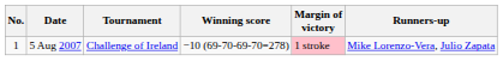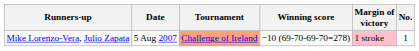 <table class="wikitable" style="font-size:95%;">
 <tr>
-<th>No.</th>
+<th>Runners-up</th>
 <th>Date</th>
 <th>Tournament</th>
 <th>Winning score</th>
 <th>Margin of<br>victory</th>
-<th>Runners-up</th>
+<th>No.</th>
 </tr>
 <tr>
-<td align=center>1</td>
+<td> <a href='#'>Mike Lorenzo-Vera</a>,  <a href='#'>Julio Zapata</a></td>
 <td align=right>5 Aug <a href='#'>2007</a></td>
-<td><a href='#'>Challenge of Ireland</a></td>
+<td style="background: lightsalmon;"><a href='#'>Challenge of Ireland</a></td>
 <td>−10 (69-70-69-70=278)</td>
 <td style="background: pink;">1 stroke</td>
-<td> <a href='#'>Mike Lorenzo-Vera</a>,  <a href='#'>Julio Zapata</a></td>
+<td align=center>1</td>
 </tr>
 </table>
